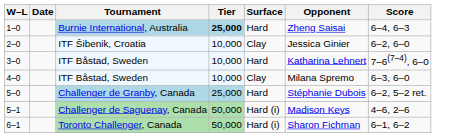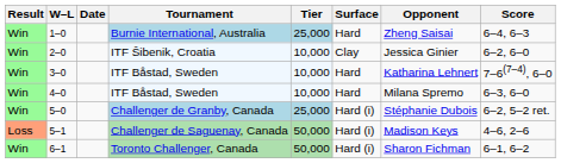 <table class="sortable wikitable nowrap">
 <tr>
+<th>Result</th>
 <th class="unsortable">W–L</th>
 <th>Date</th>
 <th>Tournament</th>
 <th>Tier</th>
 <th>Surface</th>
 <th>Opponent</th>
 <th class="unsortable">Score</th>
 </tr>
 <tr>
+<td style="background:#98fb98;">Win</td>
 <td><small>1–0</small></td>
 <td></td>
 <td style="background:lightblue;"><a href='#'>Burnie International</a>, Australia</td>
-<td style="background:lightblue;"><strong>25,000</strong></td>
+<td style="background:lightblue;">25,000</td>
 <td>Hard</td>
 <td> <a href='#'>Zheng Saisai</a></td>
 <td>6–4, 6–3</td>
 </tr>
 <tr>
+<td style="background:#98fb98;">Win</td>
 <td><small>2–0</small></td>
 <td></td>
 <td style="background:#f0f8ff;">ITF Šibenik, Croatia</td>
 <td style="background:#f0f8ff;">10,000</td>
 <td>Clay</td>
 <td> Jessica Ginier</td>
 <td>6–2, 6–0</td>
 </tr>
 <tr>
+<td style="background:#98fb98;">Win</td>
 <td><small>3–0</small></td>
 <td></td>
 <td style="background:#f0f8ff;">ITF Båstad, Sweden</td>
 <td style="background:#f0f8ff;">10,000</td>
 <td>Hard</td>
 <td> <a href='#'>Katharina Lehnert</a></td>
 <td>7–6<sup>(7–4)</sup>, 6–0</td>
 </tr>
 <tr>
+<td style="background:#98fb98;">Win</td>
 <td><small>4–0</small></td>
 <td></td>
 <td style="background:#f0f8ff;">ITF Båstad, Sweden</td>
 <td style="background:#f0f8ff;">10,000</td>
-<td>Clay</td>
+<td>Hard</td>
 <td> Milana Spremo</td>
 <td>6–3, 6–0</td>
 </tr>
 <tr>
+<td style="background:#98fb98;">Win</td>
 <td><small>5–0</small></td>
 <td><a href='#'></a></td>
 <td style="background:lightblue;"><a href='#'>Challenger de Granby</a>, Canada</td>
 <td style="background:lightblue;">25,000</td>
-<td>Hard</td>
+<td>Hard (i)</td>
 <td> <a href='#'>Stéphanie Dubois</a></td>
 <td>6–2, 5–2 ret.</td>
 </tr>
 <tr>
+<td style="background:#ffa07a;">Loss</td>
 <td><small>5–1</small></td>
 <td><a href='#'></a></td>
 <td style="background:#addfad;"><a href='#'>Challenger de Saguenay</a>, Canada</td>
 <td style="background:#addfad;">50,000</td>
 <td>Hard (i)</td>
 <td> <a href='#'>Madison Keys</a></td>
 <td>4–6, 2–6</td>
 </tr>
 <tr>
+<td style="background:#98fb98;">Win</td>
 <td><small>6–1</small></td>
 <td><a href='#'></a></td>
 <td style="background:#addfad;"><a href='#'>Toronto Challenger</a>, Canada</td>
 <td style="background:#addfad;">50,000</td>
 <td>Hard (i)</td>
 <td> <a href='#'>Sharon Fichman</a></td>
 <td>6–1, 6–2</td>
 </tr>
 </table>
